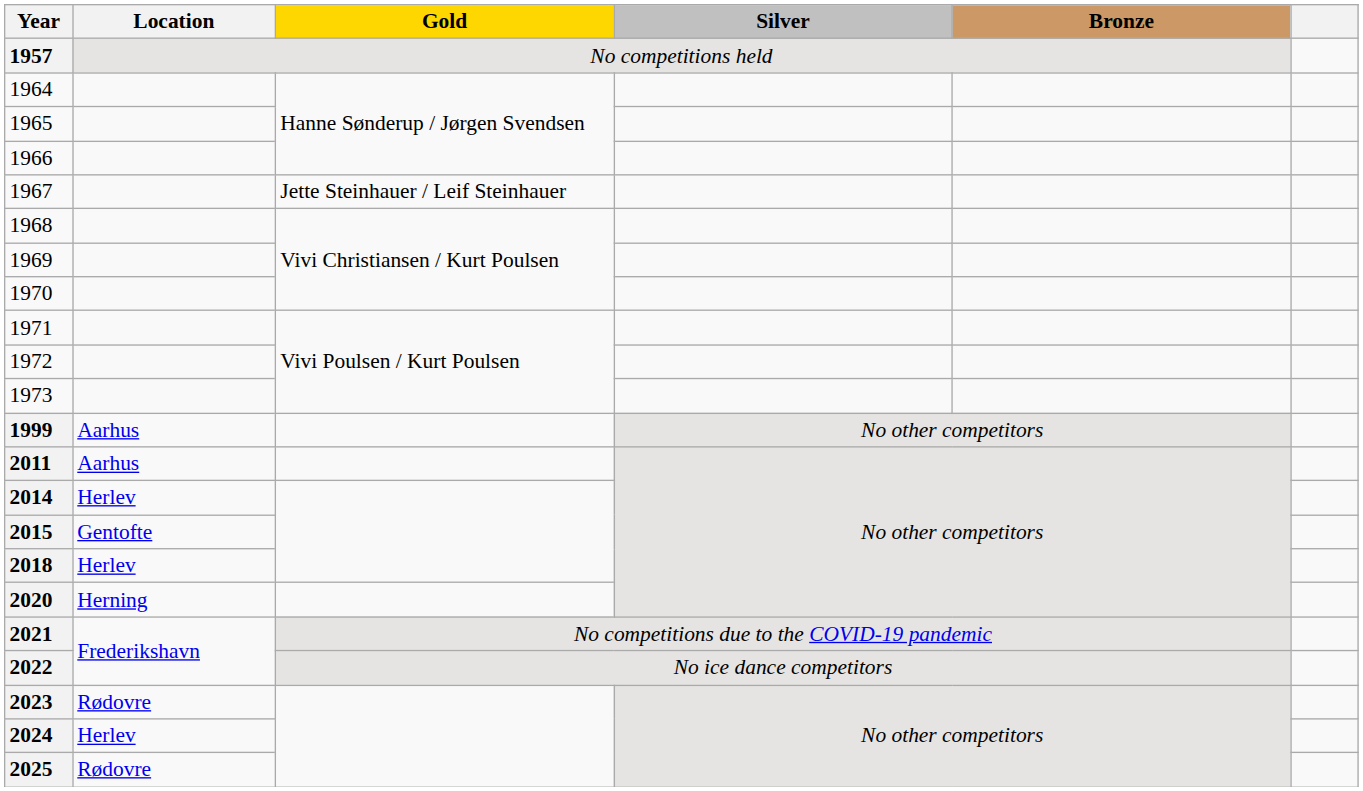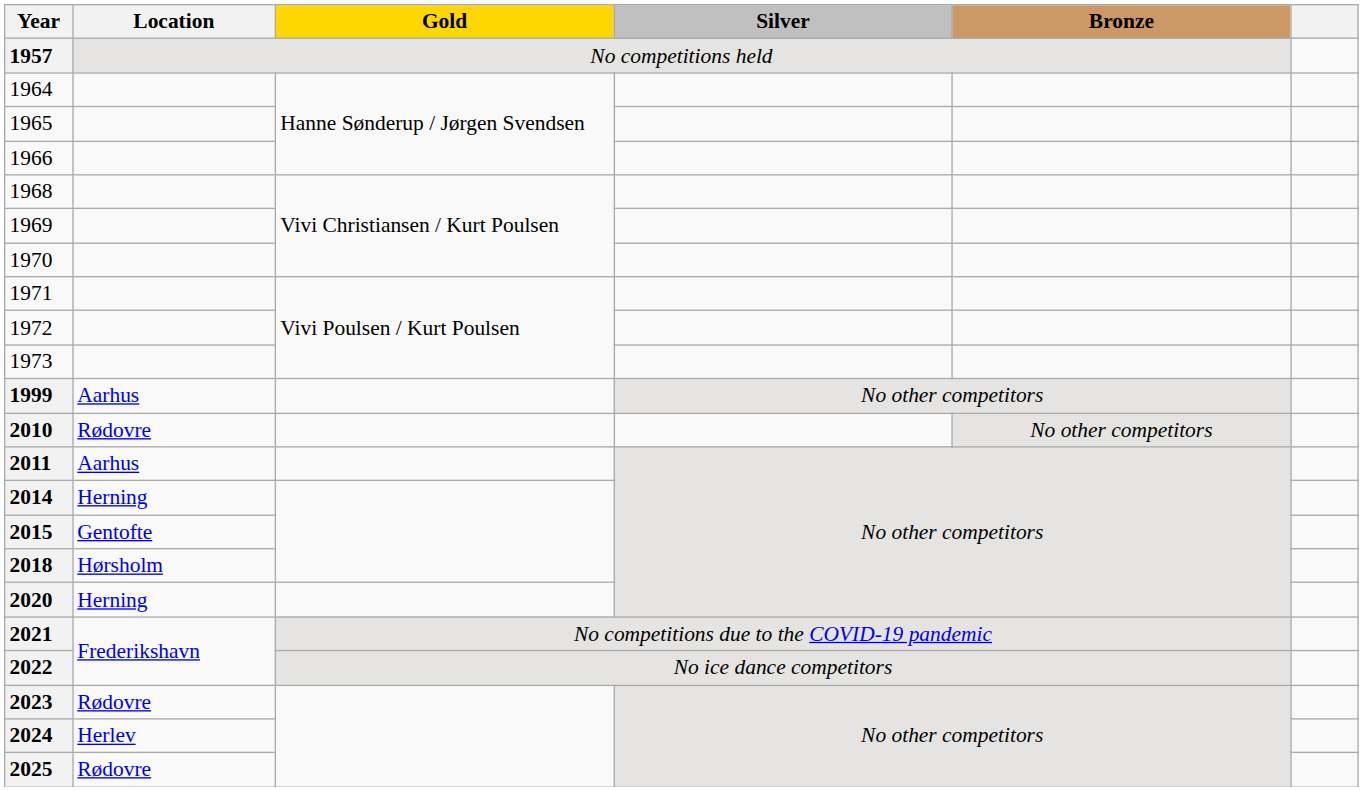 <table class="wikitable unsortable" style="text-align:left; width:80%">
 <tr>
 <th scope="col" style="text-align:center; width:5%">Year</th>
 <th scope="col" style="text-align:center; width:15%">Location</th>
 <td scope="col" style="text-align:center; width:25%; background:gold"><strong>Gold</strong></td>
 <td scope="col" style="text-align:center; width:25%; background:silver"><strong>Silver</strong></td>
 <td scope="col" style="text-align:center; width:25%; background:#c96"><strong>Bronze</strong></td>
 <th scope="col" style="text-align:center; width:5%"></th>
 </tr>
 <tr>
 <th scope="row" style="text-align:left">1957</th>
 <td colspan="4" align="center" bgcolor="e5e4e2"><em>No competitions held</em></td>
 <td></td>
 </tr>
 <tr>
 <td>1964</td>
 <td></td>
 <td rowspan="3">Hanne Sønderup / Jørgen Svendsen</td>
 <td></td>
 <td></td>
 <td></td>
 </tr>
 <tr>
 <td>1965</td>
 <td></td>
 <td></td>
 <td></td>
 <td></td>
 </tr>
 <tr>
 <td>1966</td>
 <td></td>
-<td></td>
-<td></td>
-<td></td>
-</tr>
-<tr>
-<td>1967</td>
-<td></td>
-<td>Jette Steinhauer / Leif Steinhauer</td>
 <td></td>
 <td></td>
 <td></td>
 </tr>
 <tr>
 <td>1968</td>
 <td></td>
 <td rowspan="3">Vivi Christiansen / Kurt Poulsen</td>
 <td></td>
 <td></td>
 <td></td>
 </tr>
 <tr>
 <td>1969</td>
 <td></td>
 <td></td>
 <td></td>
 <td></td>
 </tr>
 <tr>
 <td>1970</td>
 <td></td>
 <td></td>
 <td></td>
 <td></td>
 </tr>
 <tr>
 <td>1971</td>
 <td></td>
 <td rowspan="3">Vivi Poulsen / Kurt Poulsen</td>
 <td></td>
 <td></td>
 <td></td>
 </tr>
 <tr>
 <td>1972</td>
 <td></td>
 <td></td>
 <td></td>
 <td></td>
 </tr>
 <tr>
 <td>1973</td>
 <td></td>
 <td></td>
 <td></td>
 <td></td>
 </tr>
 <tr>
 <th scope="row" style="text-align:left">1999</th>
 <td><a href='#'>Aarhus</a></td>
 <td></td>
 <td colspan="2" align="center" bgcolor="e5e4e2"><em>No other competitors</em></td>
 <td></td>
 </tr>
 <tr>
+<th scope="row" style="text-align:left">2010</th>
+<td><a href='#'>Rødovre</a></td>
+<td></td>
+<td></td>
+<td align="center" bgcolor="e5e4e2"><em>No other competitors</em></td>
+<td></td>
+</tr>
+<tr>
 <th scope="row" style="text-align:left">2011</th>
 <td><a href='#'>Aarhus</a></td>
 <td></td>
 <td colspan="2" rowspan="5" align="center" bgcolor="e5e4e2"><em>No other competitors</em></td>
 <td></td>
 </tr>
 <tr>
 <th scope="row" style="text-align:left">2014</th>
-<td><a href='#'>Herlev</a></td>
+<td><a href='#'>Herning</a></td>
 <td rowspan="3"></td>
 <td></td>
 </tr>
 <tr>
 <th scope="row" style="text-align:left">2015</th>
 <td><a href='#'>Gentofte</a></td>
 <td></td>
 </tr>
 <tr>
 <th scope="row" style="text-align:left">2018</th>
-<td><a href='#'>Herlev</a></td>
+<td><a href='#'>Hørsholm</a></td>
 <td></td>
 </tr>
 <tr>
 <th scope="row" style="text-align:left">2020</th>
 <td><a href='#'>Herning</a></td>
 <td></td>
 <td></td>
 </tr>
 <tr>
 <th scope="row" style="text-align:left">2021</th>
 <td rowspan="2"><a href='#'>Frederikshavn</a></td>
 <td colspan="3" align="center" bgcolor="e5e4e2"><em>No competitions due to the <a href='#'>COVID-19 pandemic</a></em></td>
 <td></td>
 </tr>
 <tr>
 <th scope="row" style="text-align:left">2022</th>
 <td colspan="3" align="center" bgcolor="e5e4e2"><em>No ice dance competitors</em></td>
 <td></td>
 </tr>
 <tr>
 <th scope="row" style="text-align:left">2023</th>
 <td><a href='#'>Rødovre</a></td>
 <td rowspan="3"></td>
 <td colspan="2" rowspan="3" align="center" bgcolor="e5e4e2"><em>No other competitors</em></td>
 <td></td>
 </tr>
 <tr>
 <th scope="row" style="text-align:left">2024</th>
 <td><a href='#'>Herlev</a></td>
 <td></td>
 </tr>
 <tr>
 <th scope="row" style="text-align:left">2025</th>
 <td><a href='#'>Rødovre</a></td>
 <td></td>
 </tr>
 </table>
